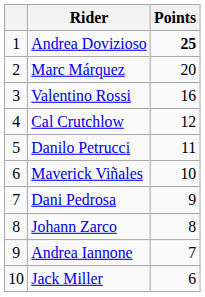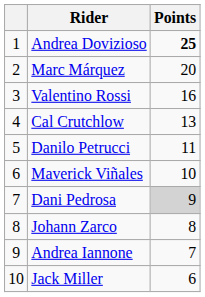 <table class="wikitable" style="font-size: 95%;">
 <tr>
 <th></th>
 <th>Rider</th>
 <th>Points</th>
 </tr>
 <tr>
 <td align=center>1</td>
 <td> <a href='#'>Andrea Dovizioso</a></td>
 <td align=right><strong>25</strong></td>
 </tr>
 <tr>
 <td align=center>2</td>
 <td> <a href='#'>Marc Márquez</a></td>
 <td align=right>20</td>
 </tr>
 <tr>
 <td align=center>3</td>
 <td> <a href='#'>Valentino Rossi</a></td>
 <td align=right>16</td>
 </tr>
 <tr>
 <td align=center>4</td>
 <td> <a href='#'>Cal Crutchlow</a></td>
-<td align=right>12</td>
+<td align=right>13</td>
 </tr>
 <tr>
 <td align=center>5</td>
 <td> <a href='#'>Danilo Petrucci</a></td>
 <td align=right>11</td>
 </tr>
 <tr>
 <td align=center>6</td>
 <td> <a href='#'>Maverick Viñales</a></td>
 <td align=right>10</td>
 </tr>
 <tr>
 <td align=center>7</td>
 <td> <a href='#'>Dani Pedrosa</a></td>
-<td align=right>9</td>
+<td align=right style="background: lightgrey;">9</td>
 </tr>
 <tr>
 <td align=center>8</td>
 <td> <a href='#'>Johann Zarco</a></td>
 <td align=right>8</td>
 </tr>
 <tr>
 <td align=center>9</td>
 <td> <a href='#'>Andrea Iannone</a></td>
 <td align=right>7</td>
 </tr>
 <tr>
 <td align=center>10</td>
 <td> <a href='#'>Jack Miller</a></td>
 <td align=right>6</td>
 </tr>
 </table>
